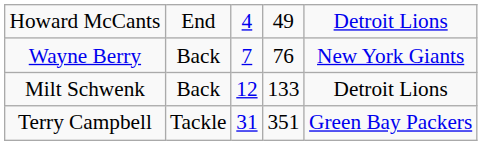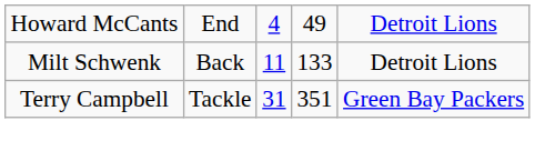 <table class=wikitable style="text-align:center">
 <tr>
 <td>Howard McCants</td>
 <td>End</td>
 <td><a href='#'>4</a></td>
 <td>49</td>
 <td><a href='#'>Detroit Lions</a></td>
 </tr>
 <tr>
-<td><a href='#'>Wayne Berry</a></td>
-<td>Back</td>
-<td><a href='#'>7</a></td>
-<td>76</td>
-<td><a href='#'>New York Giants</a></td>
-</tr>
-<tr>
 <td>Milt Schwenk</td>
 <td>Back</td>
-<td><a href='#'>12</a></td>
+<td><a href='#'>11</a></td>
 <td>133</td>
 <td>Detroit Lions</td>
 </tr>
 <tr>
 <td>Terry Campbell</td>
 <td>Tackle</td>
 <td><a href='#'>31</a></td>
 <td>351</td>
 <td><a href='#'>Green Bay Packers</a></td>
 </tr>
 </table>
